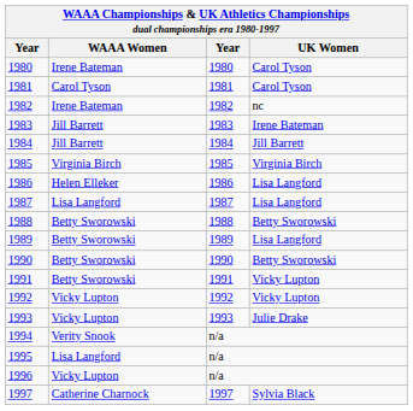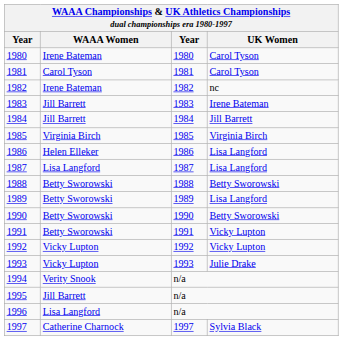 <table class="wikitable">
 <tr>
 <th colspan="5"><a href='#'>WAAA Championships</a> & <a href='#'>UK Athletics Championships</a><br><em><small>dual championships era 1980-1997</small></em></th>
 </tr>
 <tr>
 <th width=50>Year</th>
 <th width=200>WAAA Women</th>
 <th width=50>Year</th>
 <th width=200>UK Women</th>
 </tr>
 <tr>
 <td><a href='#'>1980</a></td>
 <td><a href='#'>Irene Bateman</a></td>
 <td><a href='#'>1980</a></td>
 <td><a href='#'>Carol Tyson</a></td>
 </tr>
 <tr>
 <td><a href='#'>1981</a></td>
 <td><a href='#'>Carol Tyson</a></td>
 <td><a href='#'>1981</a></td>
 <td><a href='#'>Carol Tyson</a></td>
 </tr>
 <tr>
 <td><a href='#'>1982</a></td>
 <td><a href='#'>Irene Bateman</a></td>
 <td><a href='#'>1982</a></td>
 <td>nc</td>
 </tr>
 <tr>
 <td><a href='#'>1983</a></td>
 <td><a href='#'>Jill Barrett</a></td>
 <td><a href='#'>1983</a></td>
 <td><a href='#'>Irene Bateman</a></td>
 </tr>
 <tr>
 <td><a href='#'>1984</a></td>
 <td><a href='#'>Jill Barrett</a></td>
 <td><a href='#'>1984</a></td>
 <td><a href='#'>Jill Barrett</a></td>
 </tr>
 <tr>
 <td><a href='#'>1985</a></td>
 <td><a href='#'>Virginia Birch</a></td>
 <td><a href='#'>1985</a></td>
 <td><a href='#'>Virginia Birch</a></td>
 </tr>
 <tr>
 <td><a href='#'>1986</a></td>
 <td><a href='#'>Helen Elleker</a></td>
 <td><a href='#'>1986</a></td>
 <td><a href='#'>Lisa Langford</a></td>
 </tr>
 <tr>
 <td><a href='#'>1987</a></td>
 <td><a href='#'>Lisa Langford</a></td>
 <td><a href='#'>1987</a></td>
 <td><a href='#'>Lisa Langford</a></td>
 </tr>
 <tr>
 <td><a href='#'>1988</a></td>
 <td><a href='#'>Betty Sworowski</a></td>
 <td><a href='#'>1988</a></td>
 <td><a href='#'>Betty Sworowski</a></td>
 </tr>
 <tr>
 <td><a href='#'>1989</a></td>
 <td><a href='#'>Betty Sworowski</a></td>
 <td><a href='#'>1989</a></td>
 <td><a href='#'>Lisa Langford</a></td>
 </tr>
 <tr>
 <td><a href='#'>1990</a></td>
 <td><a href='#'>Betty Sworowski</a></td>
 <td><a href='#'>1990</a></td>
 <td><a href='#'>Betty Sworowski</a></td>
 </tr>
 <tr>
 <td><a href='#'>1991</a></td>
 <td><a href='#'>Betty Sworowski</a></td>
 <td><a href='#'>1991</a></td>
 <td><a href='#'>Vicky Lupton</a></td>
 </tr>
 <tr>
 <td><a href='#'>1992</a></td>
 <td><a href='#'>Vicky Lupton</a></td>
 <td><a href='#'>1992</a></td>
 <td><a href='#'>Vicky Lupton</a></td>
 </tr>
 <tr>
 <td><a href='#'>1993</a></td>
 <td><a href='#'>Vicky Lupton</a></td>
 <td><a href='#'>1993</a></td>
 <td><a href='#'>Julie Drake</a></td>
 </tr>
 <tr>
 <td><a href='#'>1994</a></td>
 <td><a href='#'>Verity Snook</a></td>
 <td colspan=3>n/a</td>
 </tr>
 <tr>
 <td><a href='#'>1995</a></td>
-<td><a href='#'>Lisa Langford</a></td>
+<td><a href='#'>Jill Barrett</a></td>
 <td colspan=3>n/a</td>
 </tr>
 <tr>
 <td><a href='#'>1996</a></td>
-<td><a href='#'>Vicky Lupton</a></td>
+<td><a href='#'>Lisa Langford</a></td>
 <td colspan=3>n/a</td>
 </tr>
 <tr>
 <td><a href='#'>1997</a></td>
 <td><a href='#'>Catherine Charnock</a></td>
 <td><a href='#'>1997</a></td>
 <td><a href='#'>Sylvia Black</a></td>
 </tr>
 </table>
